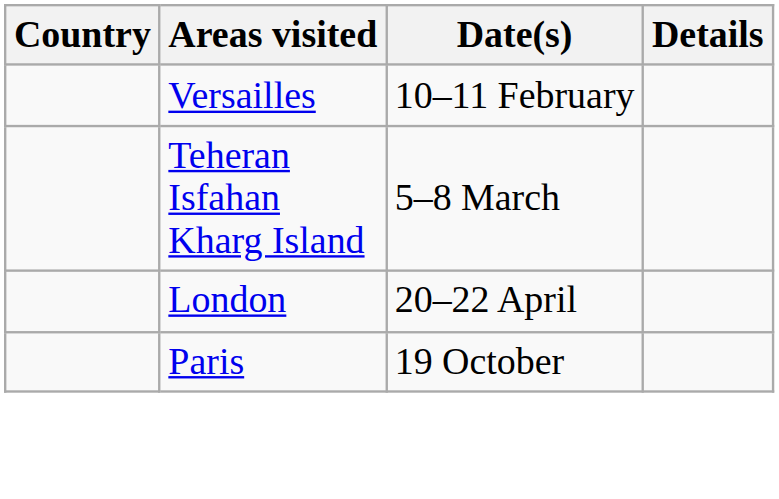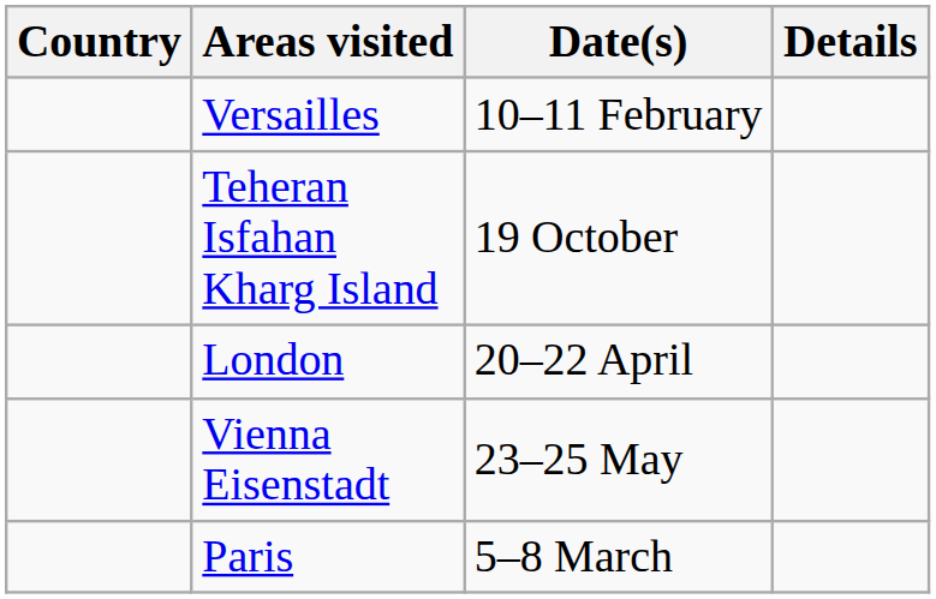 <table class="wikitable">
 <tr>
 <th scope=col>Country</th>
 <th scope=col>Areas visited</th>
 <th scope=col>Date(s)</th>
 <th scope=col>Details</th>
 </tr>
 <tr>
 <td></td>
 <td><a href='#'>Versailles</a></td>
 <td>10–11 February</td>
 <td></td>
 </tr>
 <tr>
 <td></td>
 <td><a href='#'>Teheran</a><br><a href='#'>Isfahan</a><br><a href='#'>Kharg Island</a></td>
-<td>5–8 March</td>
+<td>19 October</td>
 <td></td>
 </tr>
 <tr>
 <td></td>
 <td><a href='#'>London</a></td>
 <td>20–22 April</td>
 <td></td>
 </tr>
 <tr>
 <td></td>
+<td><a href='#'>Vienna</a><br><a href='#'>Eisenstadt</a></td>
+<td>23–25 May</td>
+<td></td>
+</tr>
+<tr>
+<td></td>
 <td><a href='#'>Paris</a></td>
-<td>19 October</td>
+<td>5–8 March</td>
 <td></td>
 </tr>
 </table>
